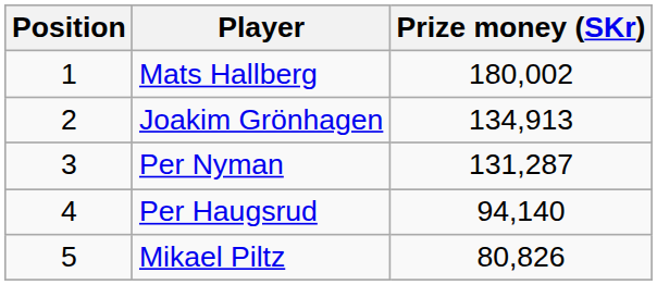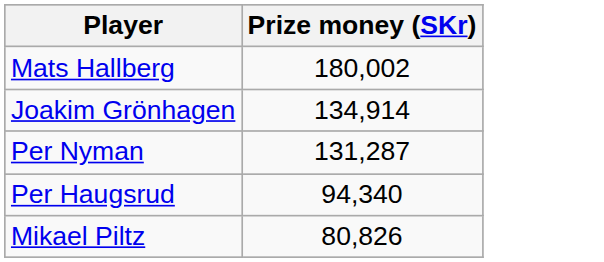 <table class="wikitable">
 <tr>
-<th>Position</th>
 <th>Player</th>
 <th>Prize money (<a href='#'>SKr</a>)</th>
 </tr>
 <tr>
-<td align=center>1</td>
 <td> <a href='#'>Mats Hallberg</a></td>
 <td align=center>180,002</td>
 </tr>
 <tr>
-<td align=center>2</td>
 <td> <a href='#'>Joakim Grönhagen</a></td>
-<td align=center>134,913</td>
+<td align=center>134,914</td>
 </tr>
 <tr>
-<td align=center>3</td>
 <td> <a href='#'>Per Nyman</a></td>
 <td align=center>131,287</td>
 </tr>
 <tr>
-<td align=center>4</td>
 <td> <a href='#'>Per Haugsrud</a></td>
-<td align=center>94,140</td>
+<td align=center>94,340</td>
 </tr>
 <tr>
-<td align=center>5</td>
 <td> <a href='#'>Mikael Piltz</a></td>
 <td align=center>80,826</td>
 </tr>
 </table>
